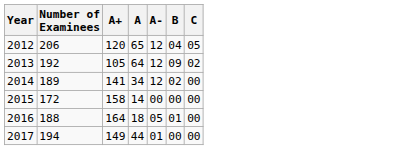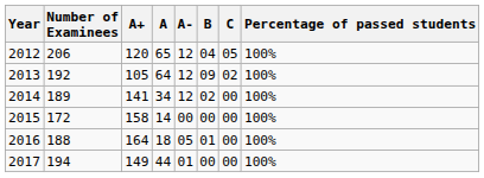 <table class="wikitable">
 <tr>
 <th>Year</th>
 <th>Number of<br>Examinees</th>
 <th>A+</th>
 <th>A</th>
 <th>A-</th>
 <th>B</th>
 <th>C</th>
+<th>Percentage of passed students</th>
 </tr>
 <tr>
 <td>2012</td>
 <td>206</td>
 <td>120</td>
 <td>65</td>
 <td>12</td>
 <td>04</td>
 <td>05</td>
+<td>100%</td>
 </tr>
 <tr>
 <td>2013</td>
 <td>192</td>
 <td>105</td>
 <td>64</td>
 <td>12</td>
 <td>09</td>
 <td>02</td>
+<td>100%</td>
 </tr>
 <tr>
 <td>2014</td>
 <td>189</td>
 <td>141</td>
 <td>34</td>
 <td>12</td>
 <td>02</td>
 <td>00</td>
+<td>100%</td>
 </tr>
 <tr>
 <td>2015</td>
 <td>172</td>
 <td>158</td>
 <td>14</td>
 <td>00</td>
 <td>00</td>
 <td>00</td>
+<td>100%</td>
 </tr>
 <tr>
 <td>2016</td>
 <td>188</td>
 <td>164</td>
 <td>18</td>
 <td>05</td>
 <td>01</td>
 <td>00</td>
+<td>100%</td>
 </tr>
 <tr>
 <td>2017</td>
 <td>194</td>
 <td>149</td>
 <td>44</td>
 <td>01</td>
 <td>00</td>
 <td>00</td>
+<td>100%</td>
 </tr>
 </table>
